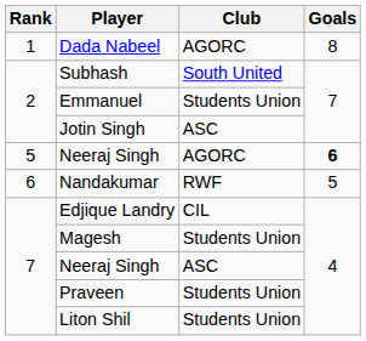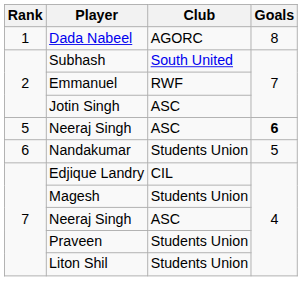 <table class="wikitable" style="text-align:center">
 <tr>
 <th>Rank</th>
 <th>Player</th>
 <th>Club</th>
 <th>Goals</th>
 </tr>
 <tr>
 <td rowspan="1">1</td>
 <td align="left"><a href='#'>Dada Nabeel</a></td>
 <td align="left">AGORC</td>
 <td rowspan="1">8</td>
 </tr>
 <tr>
 <td rowspan="3">2</td>
 <td align="left">Subhash</td>
 <td align="left"><a href='#'>South United</a></td>
 <td rowspan="3">7</td>
 </tr>
 <tr>
 <td align="left">Emmanuel</td>
-<td align="left">Students Union</td>
+<td align="left">RWF</td>
 </tr>
 <tr>
 <td align="left">Jotin Singh</td>
 <td align="left">ASC</td>
 </tr>
 <tr>
 <td rowspan="1">5</td>
 <td align="left">Neeraj Singh</td>
-<td align="left">AGORC</td>
+<td align="left">ASC</td>
 <td rowspan="1"><strong>6</strong></td>
 </tr>
 <tr>
 <td rowspan="1">6</td>
 <td align="left">Nandakumar</td>
-<td align="left">RWF</td>
+<td align="left">Students Union</td>
 <td rowspan="1">5</td>
 </tr>
 <tr>
 <td rowspan="5">7</td>
 <td align="left">Edjique Landry</td>
 <td align="left">CIL</td>
 <td rowspan="5">4</td>
 </tr>
 <tr>
 <td align="left">Magesh</td>
 <td align="left">Students Union</td>
 </tr>
 <tr>
 <td align="left">Neeraj Singh</td>
 <td align="left">ASC</td>
 </tr>
 <tr>
 <td align="left">Praveen</td>
 <td align="left">Students Union</td>
 </tr>
 <tr>
 <td align="left">Liton Shil</td>
 <td align="left">Students Union</td>
 </tr>
 </table>
